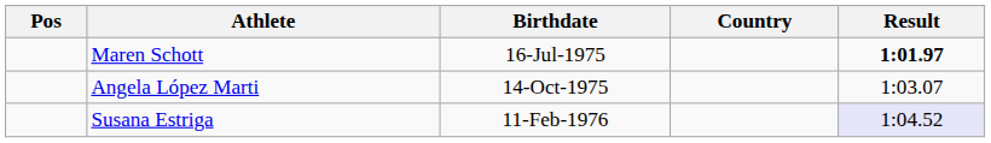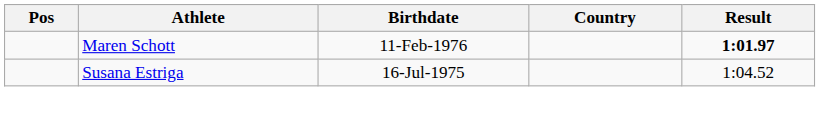 <table class="wikitable"  style="text-align:center; width:60%;">
 <tr>
 <th>Pos</th>
 <th>Athlete</th>
 <th>Birthdate</th>
 <th>Country</th>
 <th>Result</th>
 </tr>
 <tr>
 <td align=center></td>
 <td align=left><a href='#'>Maren Schott</a></td>
-<td>16-Jul-1975</td>
+<td>11-Feb-1976</td>
 <td align=left></td>
 <td><strong>1:01.97</strong></td>
 </tr>
 <tr>
 <td align=center></td>
-<td align=left><a href='#'>Angela López Marti</a></td>
-<td>14-Oct-1975</td>
+<td align=left><a href='#'>Susana Estriga</a></td>
+<td>16-Jul-1975</td>
 <td align=left></td>
-<td>1:03.07</td>
-</tr>
-<tr>
-<td align=center></td>
-<td align=left><a href='#'>Susana Estriga</a></td>
-<td>11-Feb-1976</td>
-<td align=left></td>
-<td style="background: lavender;">1:04.52</td>
+<td>1:04.52</td>
 </tr>
 </table>
